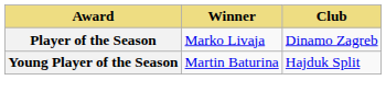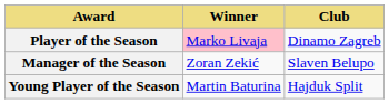 <table class="wikitable" style="text-align:center">
 <tr>
 <th style="background-color: #eedd82"><strong>Award</strong></th>
 <th style="background-color: #eedd82">Winner</th>
 <th style="background-color: #eedd82">Club</th>
 </tr>
 <tr>
 <th><strong>Player of the Season</strong></th>
-<td align="left"> <a href='#'>Marko Livaja</a></td>
+<td align="left" style="background: pink;"> <a href='#'>Marko Livaja</a></td>
 <td align="left"><a href='#'>Dinamo Zagreb</a></td>
+</tr>
+<tr>
+<th><strong>Manager of the Season</strong></th>
+<td align="left"> <a href='#'>Zoran Zekić</a></td>
+<td align="left"><a href='#'>Slaven Belupo</a></td>
 </tr>
 <tr>
 <th><strong>Young Player of the Season</strong></th>
 <td align="left"> <a href='#'>Martin Baturina</a></td>
 <td align="left"><a href='#'>Hajduk Split</a></td>
 </tr>
 </table>
